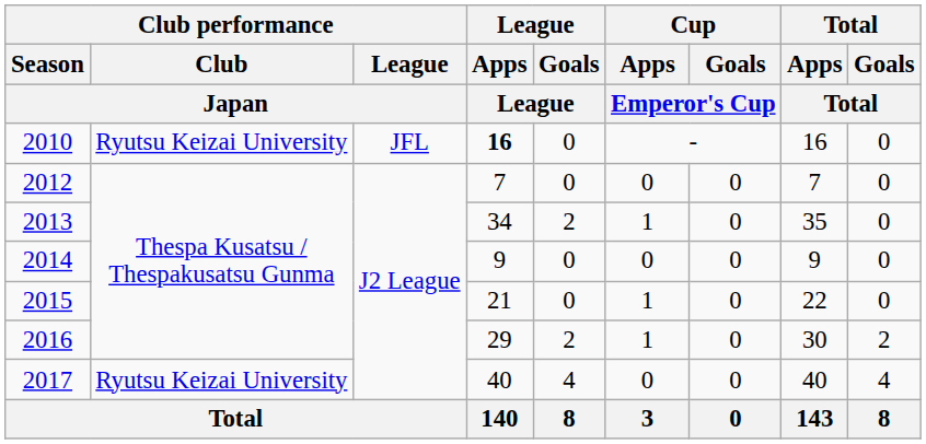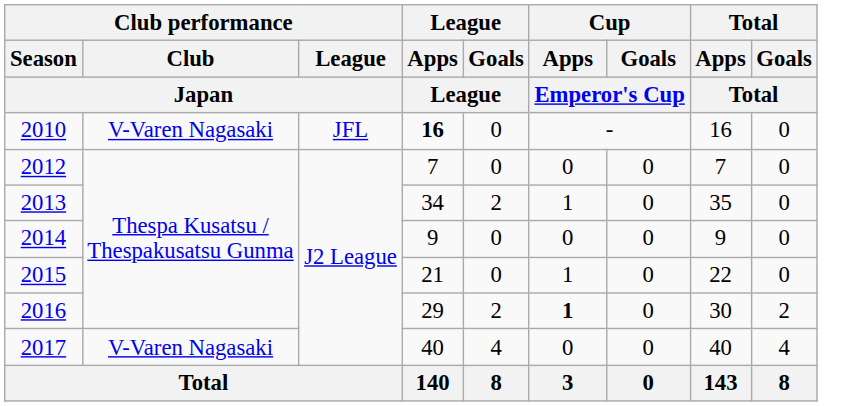 <table class="wikitable" style="text-align:center;">
 <tr>
 <th colspan=3>Club performance</th>
 <th colspan=2>League</th>
 <th colspan=2>Cup</th>
 <th colspan=2>Total</th>
 </tr>
 <tr>
 <th>Season</th>
 <th>Club</th>
 <th>League</th>
 <th>Apps</th>
 <th>Goals</th>
 <th>Apps</th>
 <th>Goals</th>
 <th>Apps</th>
 <th>Goals</th>
 </tr>
 <tr>
 <th colspan=3>Japan</th>
 <th colspan=2>League</th>
 <th colspan=2><a href='#'>Emperor's Cup</a></th>
 <th colspan=2>Total</th>
 </tr>
 <tr>
 <td><a href='#'>2010</a></td>
-<td><a href='#'>Ryutsu Keizai University</a></td>
+<td rowspan="1"><a href='#'>V-Varen Nagasaki</a></td>
 <td><a href='#'>JFL</a></td>
 <td><strong>16</strong></td>
 <td>0</td>
 <td colspan="2">-</td>
 <td>16</td>
 <td>0</td>
 </tr>
 <tr>
 <td><a href='#'>2012</a></td>
 <td rowspan="5"><a href='#'>Thespa Kusatsu / <br>Thespakusatsu Gunma</a></td>
 <td rowspan="6"><a href='#'>J2 League</a></td>
 <td>7</td>
 <td>0</td>
 <td>0</td>
 <td>0</td>
 <td>7</td>
 <td>0</td>
 </tr>
 <tr>
 <td><a href='#'>2013</a></td>
 <td>34</td>
 <td>2</td>
 <td>1</td>
 <td>0</td>
 <td>35</td>
 <td>0</td>
 </tr>
 <tr>
 <td><a href='#'>2014</a></td>
 <td>9</td>
 <td>0</td>
 <td>0</td>
 <td>0</td>
 <td>9</td>
 <td>0</td>
 </tr>
 <tr>
 <td><a href='#'>2015</a></td>
 <td>21</td>
 <td>0</td>
 <td>1</td>
 <td>0</td>
 <td>22</td>
 <td>0</td>
 </tr>
 <tr>
 <td><a href='#'>2016</a></td>
 <td>29</td>
 <td>2</td>
-<td>1</td>
+<td><strong>1</strong></td>
 <td>0</td>
 <td>30</td>
 <td>2</td>
 </tr>
 <tr>
 <td><a href='#'>2017</a></td>
-<td><a href='#'>Ryutsu Keizai University</a></td>
+<td rowspan="1"><a href='#'>V-Varen Nagasaki</a></td>
 <td>40</td>
 <td>4</td>
 <td>0</td>
 <td>0</td>
 <td>40</td>
 <td>4</td>
 </tr>
 <tr>
 <th colspan=3>Total</th>
 <th>140</th>
 <th>8</th>
 <th>3</th>
 <th>0</th>
 <th>143</th>
 <th>8</th>
 </tr>
 </table>
